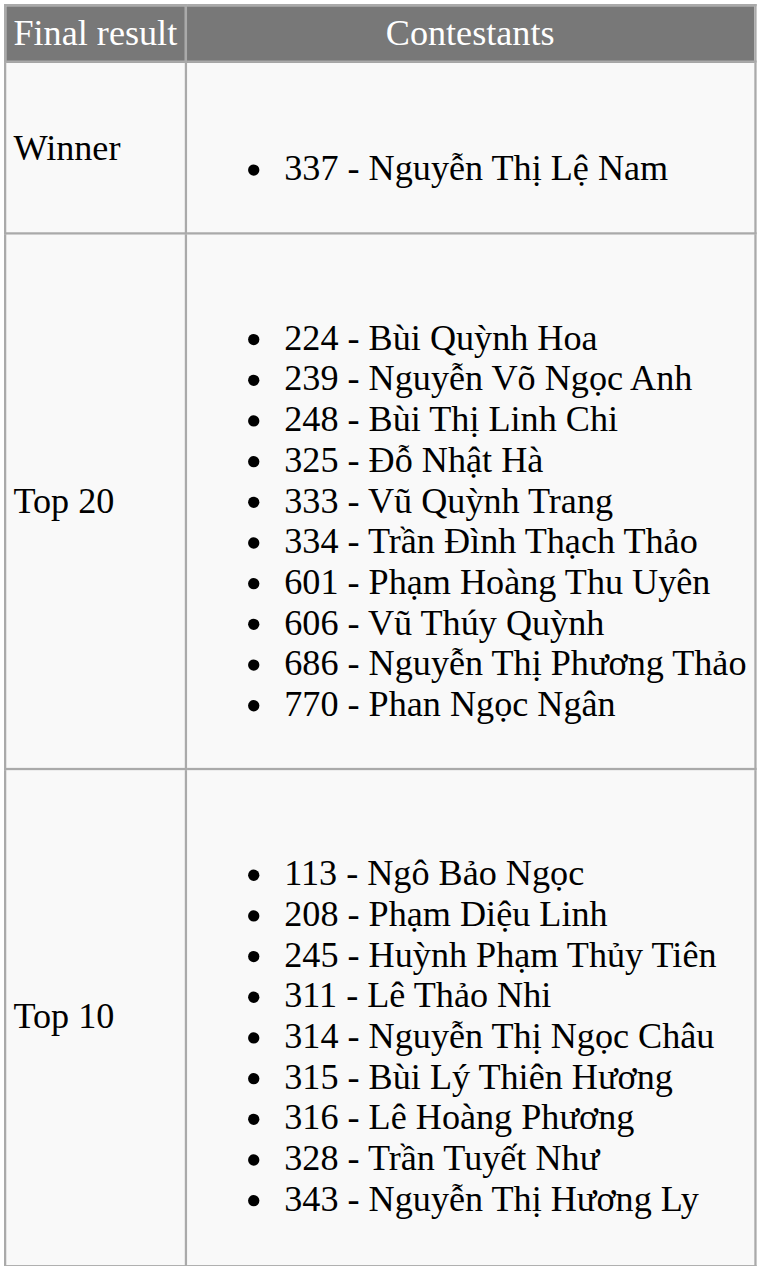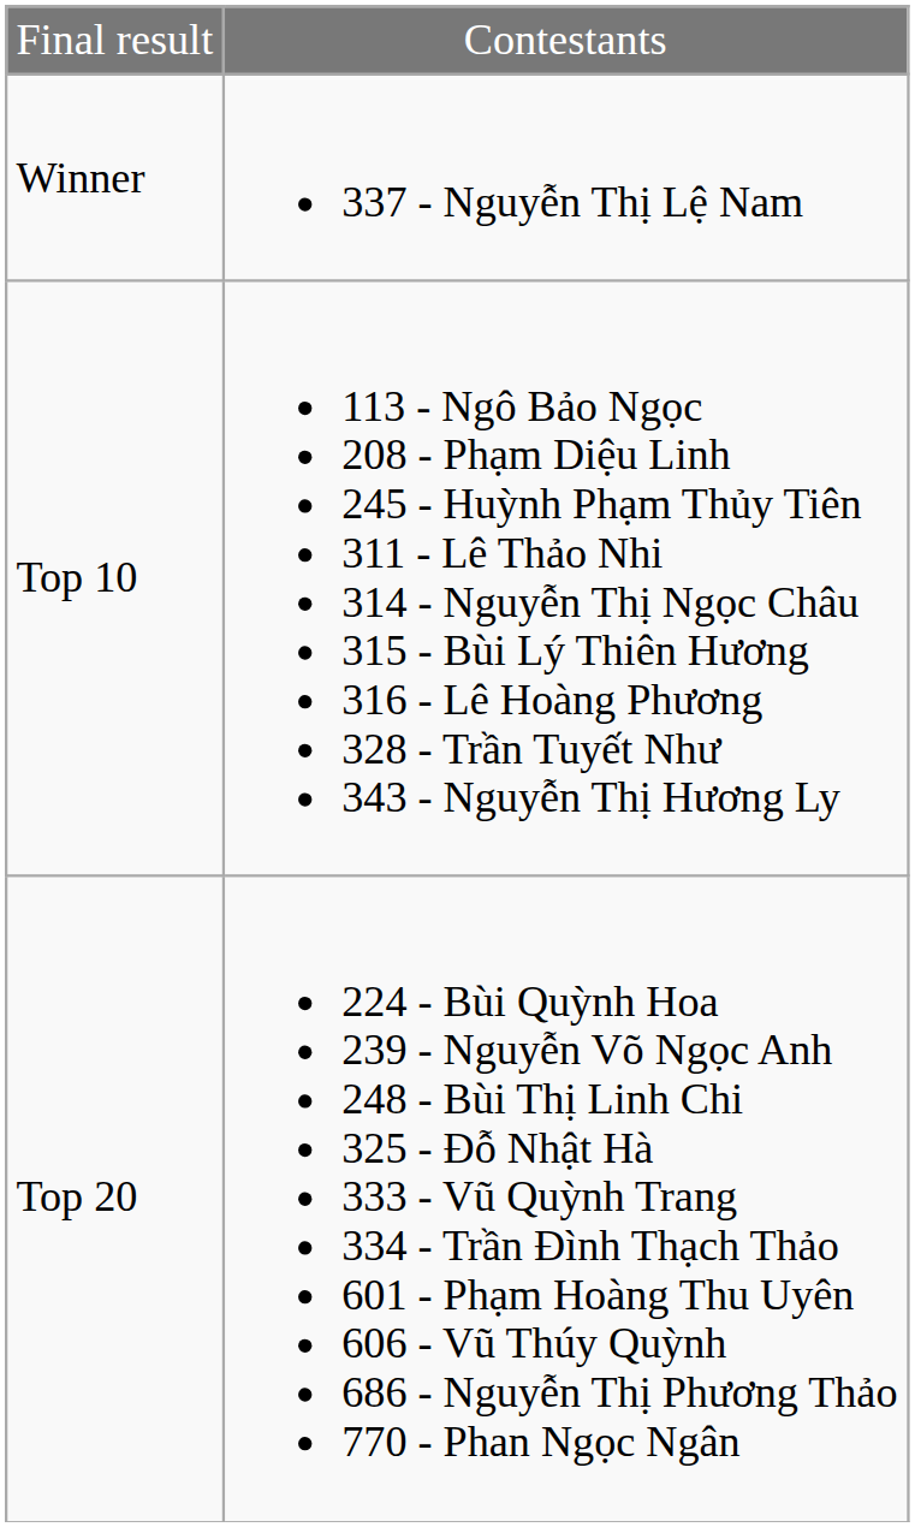 <table class="wikitable">
 <tr bgcolor="#787878" style="color:#FFFFFF" align="center">
 <td>Final result</td>
 <td>Contestants</td>
 </tr>
 <tr>
 <td>Winner</td>
 <td><br><ul><li>337 - Nguyễn Thị Lệ Nam</li></ul></td>
 </tr>
 <tr>
+<td>Top 10</td>
+<td><br><ul><li>113 - Ngô Bảo Ngọc</li><li>208 - Phạm Diệu Linh</li><li>245 - Huỳnh Phạm Thủy Tiên</li><li>311 - Lê Thảo Nhi</li><li>314 - Nguyễn Thị Ngọc Châu</li><li>315 - Bùi Lý Thiên Hương</li><li>316 - Lê Hoàng Phương</li><li>328 - Trần Tuyết Như</li><li>343 - Nguyễn Thị Hương Ly</li></ul></td>
+</tr>
+<tr>
 <td>Top 20</td>
 <td><br><ul><li>224 - Bùi Quỳnh Hoa</li><li>239 - Nguyễn Võ Ngọc Anh</li><li>248 - Bùi Thị Linh Chi</li><li>325 - Đỗ Nhật Hà</li><li>333 - Vũ Quỳnh Trang</li><li>334 - Trần Đình Thạch Thảo</li><li>601 - Phạm Hoàng Thu Uyên</li><li>606 - Vũ Thúy Quỳnh</li><li>686 - Nguyễn Thị Phương Thảo</li><li>770 - Phan Ngọc Ngân</li></ul></td>
 </tr>
-<tr>
-<td>Top 10</td>
-<td><br><ul><li>113 - Ngô Bảo Ngọc</li><li>208 - Phạm Diệu Linh</li><li>245 - Huỳnh Phạm Thủy Tiên</li><li>311 - Lê Thảo Nhi</li><li>314 - Nguyễn Thị Ngọc Châu</li><li>315 - Bùi Lý Thiên Hương</li><li>316 - Lê Hoàng Phương</li><li>328 - Trần Tuyết Như</li><li>343 - Nguyễn Thị Hương Ly</li></ul></td>
-</tr>
 </table>
